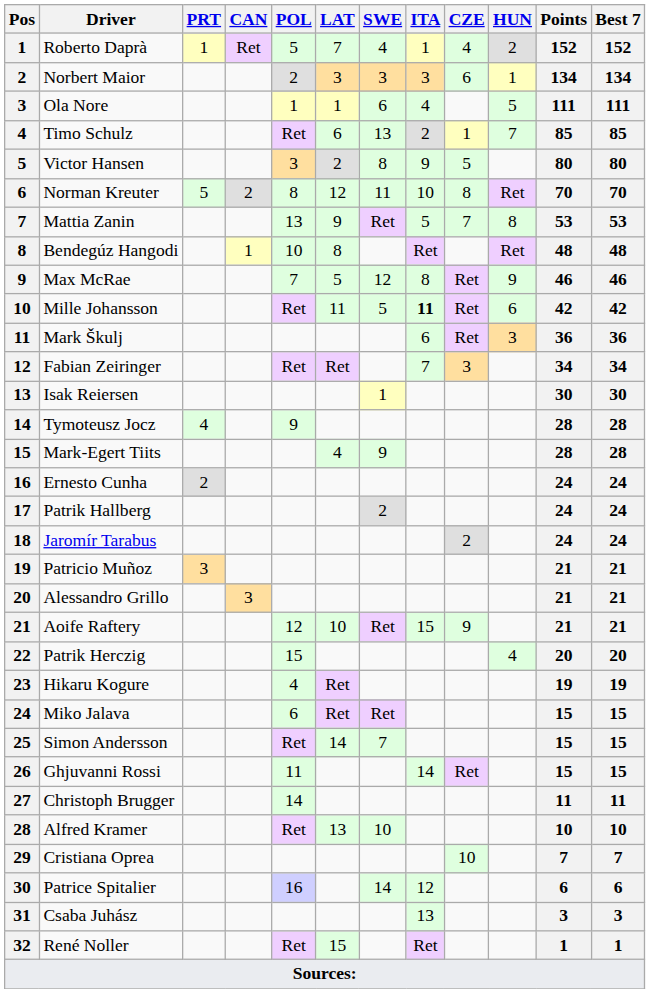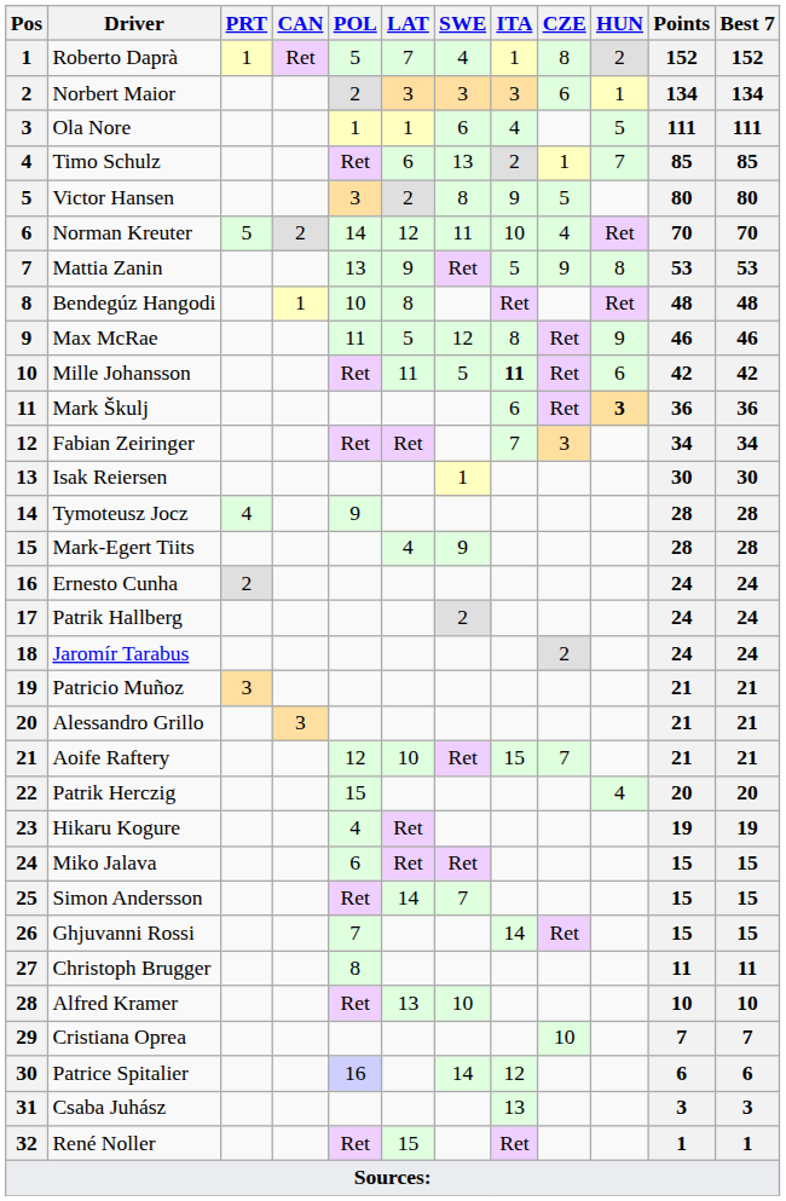 <table class="wikitable" style="font-size: 85%; text-align: center">
 <tr valign="top">
 <th valign="middle">Pos</th>
 <th valign="middle">Driver</th>
 <th><a href='#'>PRT</a><br></th>
 <th><a href='#'>CAN</a><br></th>
 <th><a href='#'>POL</a><br></th>
 <th><a href='#'>LAT</a><br></th>
 <th><a href='#'>SWE</a><br></th>
 <th><a href='#'>ITA</a><br></th>
 <th><a href='#'>CZE</a><br></th>
 <th><a href='#'>HUN</a><br></th>
 <th valign="middle">Points</th>
 <th valign="middle">Best 7</th>
 </tr>
 <tr>
 <th>1</th>
 <td align=left> Roberto Daprà</td>
 <td style="background:#FFFFBF;">1</td>
 <td style="background:#EFCFFF;">Ret</td>
 <td style="background:#DFFFDF;">5</td>
 <td style="background:#DFFFDF;">7</td>
 <td style="background:#DFFFDF;">4</td>
 <td style="background:#FFFFBF;">1</td>
-<td style="background:#DFFFDF;">4</td>
+<td style="background:#DFFFDF;">8</td>
 <td style="background:#DFDFDF;">2</td>
 <th>152</th>
 <th>152</th>
 </tr>
 <tr>
 <th>2</th>
 <td align="left"> Norbert Maior</td>
 <td></td>
 <td></td>
 <td style="background:#DFDFDF;">2</td>
 <td style="background:#FFDF9F;">3</td>
 <td style="background:#FFDF9F;">3</td>
 <td style="background:#FFDF9F;">3</td>
 <td style="background:#DFFFDF;">6</td>
 <td style="background:#FFFFBF;">1</td>
 <th>134</th>
 <th>134</th>
 </tr>
 <tr>
 <th>3</th>
 <td align="left"> Ola Nore</td>
 <td></td>
 <td></td>
 <td style="background:#FFFFBF;">1</td>
 <td style="background:#FFFFBF;">1</td>
 <td style="background:#DFFFDF;">6</td>
 <td style="background:#DFFFDF;">4</td>
 <td></td>
 <td style="background:#DFFFDF;">5</td>
 <th>111</th>
 <th>111</th>
 </tr>
 <tr>
 <th>4</th>
 <td align="left"> Timo Schulz</td>
 <td></td>
 <td></td>
 <td style="background:#EFCFFF;">Ret</td>
 <td style="background:#DFFFDF;">6</td>
 <td style="background:#DFFFDF;">13</td>
 <td style="background:#DFDFDF;">2</td>
 <td style="background:#FFFFBF;">1</td>
 <td style="background:#DFFFDF;">7</td>
 <th>85</th>
 <th>85</th>
 </tr>
 <tr>
 <th>5</th>
 <td align="left"> Victor Hansen</td>
 <td></td>
 <td></td>
 <td style="background:#FFDF9F;">3</td>
 <td style="background:#DFDFDF;">2</td>
 <td style="background:#DFFFDF;">8</td>
 <td style="background:#DFFFDF;">9</td>
 <td style="background:#DFFFDF;">5</td>
 <td></td>
 <th>80</th>
 <th>80</th>
 </tr>
 <tr>
 <th>6</th>
 <td align="left"> Norman Kreuter</td>
 <td style="background:#DFFFDF;">5</td>
 <td style="background:#DFDFDF;">2</td>
-<td style="background:#DFFFDF;">8</td>
+<td style="background:#DFFFDF;">14</td>
 <td style="background:#DFFFDF;">12</td>
 <td style="background:#DFFFDF;">11</td>
 <td style="background:#DFFFDF;">10</td>
-<td style="background:#DFFFDF;">8</td>
+<td style="background:#DFFFDF;">4</td>
 <td style="background:#EFCFFF;">Ret</td>
 <th>70</th>
 <th>70</th>
 </tr>
 <tr>
 <th>7</th>
 <td align="left"> Mattia Zanin</td>
 <td></td>
 <td></td>
 <td style="background:#DFFFDF;">13</td>
 <td style="background:#DFFFDF;">9</td>
 <td style="background:#EFCFFF;">Ret</td>
 <td style="background:#DFFFDF;">5</td>
-<td style="background:#DFFFDF;">7</td>
+<td style="background:#DFFFDF;">9</td>
 <td style="background:#DFFFDF;">8</td>
 <th>53</th>
 <th>53</th>
 </tr>
 <tr>
 <th>8</th>
 <td align="left"> Bendegúz Hangodi</td>
 <td></td>
 <td style="background:#FFFFBF;">1</td>
 <td style="background:#DFFFDF;">10</td>
 <td style="background:#DFFFDF;">8</td>
 <td></td>
 <td style="background:#EFCFFF;">Ret</td>
 <td></td>
 <td style="background:#EFCFFF;">Ret</td>
 <th>48</th>
 <th>48</th>
 </tr>
 <tr>
 <th>9</th>
 <td align="left"> Max McRae</td>
 <td></td>
 <td></td>
-<td style="background:#DFFFDF;">7</td>
+<td style="background:#DFFFDF;">11</td>
 <td style="background:#DFFFDF;">5</td>
 <td style="background:#DFFFDF;">12</td>
 <td style="background:#DFFFDF;">8</td>
 <td style="background:#EFCFFF;">Ret</td>
 <td style="background:#DFFFDF;">9</td>
 <th>46</th>
 <th>46</th>
 </tr>
 <tr>
 <th>10</th>
 <td align="left"> Mille Johansson</td>
 <td></td>
 <td></td>
 <td style="background:#EFCFFF;">Ret</td>
 <td style="background:#DFFFDF;">11</td>
 <td style="background:#DFFFDF;">5</td>
 <td style="background:#DFFFDF;"><strong>11</strong></td>
 <td style="background:#EFCFFF;">Ret</td>
 <td style="background:#DFFFDF;">6</td>
 <th>42</th>
 <th>42</th>
 </tr>
 <tr>
 <th>11</th>
 <td align="left"> Mark Škulj</td>
 <td></td>
 <td></td>
 <td></td>
 <td></td>
 <td></td>
 <td style="background:#DFFFDF;">6</td>
 <td style="background:#EFCFFF;">Ret</td>
-<td style="background:#FFDF9F;">3</td>
+<td style="background:#FFDF9F;"><strong>3</strong></td>
 <th>36</th>
 <th>36</th>
 </tr>
 <tr>
 <th>12</th>
 <td align="left"> Fabian Zeiringer</td>
 <td></td>
 <td></td>
 <td style="background:#EFCFFF;">Ret</td>
 <td style="background:#EFCFFF;">Ret</td>
 <td></td>
 <td style="background:#DFFFDF;">7</td>
 <td style="background:#FFDF9F;">3</td>
 <td></td>
 <th>34</th>
 <th>34</th>
 </tr>
 <tr>
 <th>13</th>
 <td align="left"> Isak Reiersen</td>
 <td></td>
 <td></td>
 <td></td>
 <td></td>
 <td style="background:#FFFFBF;">1</td>
 <td></td>
 <td></td>
 <td></td>
 <th>30</th>
 <th>30</th>
 </tr>
 <tr>
 <th>14</th>
 <td align="left"> Tymoteusz Jocz</td>
 <td style="background:#DFFFDF;">4</td>
 <td></td>
 <td style="background:#DFFFDF;">9</td>
 <td></td>
 <td></td>
 <td></td>
 <td></td>
 <td></td>
 <th>28</th>
 <th>28</th>
 </tr>
 <tr>
 <th>15</th>
 <td align="left"> Mark-Egert Tiits</td>
 <td></td>
 <td></td>
 <td></td>
 <td style="background:#DFFFDF;">4</td>
 <td style="background:#DFFFDF;">9</td>
 <td></td>
 <td></td>
 <td></td>
 <th>28</th>
 <th>28</th>
 </tr>
 <tr>
 <th>16</th>
 <td align="left"> Ernesto Cunha</td>
 <td style="background:#DFDFDF;">2</td>
 <td></td>
 <td></td>
 <td></td>
 <td></td>
 <td></td>
 <td></td>
 <td></td>
 <th>24</th>
 <th>24</th>
 </tr>
 <tr>
 <th>17</th>
 <td align="left"> Patrik Hallberg</td>
 <td></td>
 <td></td>
 <td></td>
 <td></td>
 <td style="background:#DFDFDF;">2</td>
 <td></td>
 <td></td>
 <td></td>
 <th>24</th>
 <th>24</th>
 </tr>
 <tr>
 <th>18</th>
 <td align="left"> <a href='#'>Jaromír Tarabus</a></td>
 <td></td>
 <td></td>
 <td></td>
 <td></td>
 <td></td>
 <td></td>
 <td style="background:#DFDFDF;">2</td>
 <td></td>
 <th>24</th>
 <th>24</th>
 </tr>
 <tr>
 <th>19</th>
 <td align="left"> Patricio Muñoz</td>
 <td style="background:#FFDF9F;">3</td>
 <td></td>
 <td></td>
 <td></td>
 <td></td>
 <td></td>
 <td></td>
 <td></td>
 <th>21</th>
 <th>21</th>
 </tr>
 <tr>
 <th>20</th>
 <td align="left"> Alessandro Grillo</td>
 <td></td>
 <td style="background:#FFDF9F;">3</td>
 <td></td>
 <td></td>
 <td></td>
 <td></td>
 <td></td>
 <td></td>
 <th>21</th>
 <th>21</th>
 </tr>
 <tr>
 <th>21</th>
 <td align="left"> Aoife Raftery</td>
 <td></td>
 <td></td>
 <td style="background:#DFFFDF;">12</td>
 <td style="background:#DFFFDF;">10</td>
 <td style="background:#EFCFFF;">Ret</td>
 <td style="background:#DFFFDF;">15</td>
-<td style="background:#DFFFDF;">9</td>
+<td style="background:#DFFFDF;">7</td>
 <td></td>
 <th>21</th>
 <th>21</th>
 </tr>
 <tr>
 <th>22</th>
 <td align="left"> Patrik Herczig</td>
 <td></td>
 <td></td>
 <td style="background:#DFFFDF;">15</td>
 <td></td>
 <td></td>
 <td></td>
 <td></td>
 <td style="background:#DFFFDF;">4</td>
 <th>20</th>
 <th>20</th>
 </tr>
 <tr>
 <th>23</th>
 <td align="left"> Hikaru Kogure</td>
 <td></td>
 <td></td>
 <td style="background:#DFFFDF;">4</td>
 <td style="background:#EFCFFF;">Ret</td>
 <td></td>
 <td></td>
 <td></td>
 <td></td>
 <th>19</th>
 <th>19</th>
 </tr>
 <tr>
 <th>24</th>
 <td align="left"> Miko Jalava</td>
 <td></td>
 <td></td>
 <td style="background:#DFFFDF;">6</td>
 <td style="background:#EFCFFF;">Ret</td>
 <td style="background:#EFCFFF;">Ret</td>
 <td></td>
 <td></td>
 <td></td>
 <th>15</th>
 <th>15</th>
 </tr>
 <tr>
 <th>25</th>
 <td align="left"> Simon Andersson</td>
 <td></td>
 <td></td>
 <td style="background:#EFCFFF;">Ret</td>
 <td style="background:#DFFFDF;">14</td>
 <td style="background:#DFFFDF;">7</td>
 <td></td>
 <td></td>
 <td></td>
 <th>15</th>
 <th>15</th>
 </tr>
 <tr>
 <th>26</th>
 <td align="left"> Ghjuvanni Rossi</td>
 <td></td>
 <td></td>
-<td style="background:#DFFFDF;">11</td>
+<td style="background:#DFFFDF;">7</td>
 <td></td>
 <td></td>
 <td style="background:#DFFFDF;">14</td>
 <td style="background:#EFCFFF;">Ret</td>
 <td></td>
 <th>15</th>
 <th>15</th>
 </tr>
 <tr>
 <th>27</th>
 <td align="left"> Christoph Brugger</td>
 <td></td>
 <td></td>
-<td style="background:#DFFFDF;">14</td>
+<td style="background:#DFFFDF;">8</td>
 <td></td>
 <td></td>
 <td></td>
 <td></td>
 <td></td>
 <th>11</th>
 <th>11</th>
 </tr>
 <tr>
 <th>28</th>
 <td align="left"> Alfred Kramer</td>
 <td></td>
 <td></td>
 <td style="background:#EFCFFF;">Ret</td>
 <td style="background:#DFFFDF;">13</td>
 <td style="background:#DFFFDF;">10</td>
 <td></td>
 <td></td>
 <td></td>
 <th>10</th>
 <th>10</th>
 </tr>
 <tr>
 <th>29</th>
 <td align="left"> Cristiana Oprea</td>
 <td></td>
 <td></td>
 <td></td>
 <td></td>
 <td></td>
 <td></td>
 <td style="background:#DFFFDF;">10</td>
 <td></td>
 <th>7</th>
 <th>7</th>
 </tr>
 <tr>
 <th>30</th>
 <td align="left"> Patrice Spitalier</td>
 <td></td>
 <td></td>
 <td style="background:#CFCFFF;">16</td>
 <td></td>
 <td style="background:#DFFFDF;">14</td>
 <td style="background:#DFFFDF;">12</td>
 <td></td>
 <td></td>
 <th>6</th>
 <th>6</th>
 </tr>
 <tr>
 <th>31</th>
 <td align="left"> Csaba Juhász</td>
 <td></td>
 <td></td>
 <td></td>
 <td></td>
 <td></td>
 <td style="background:#DFFFDF;">13</td>
 <td></td>
 <td></td>
 <th>3</th>
 <th>3</th>
 </tr>
 <tr>
 <th>32</th>
 <td align="left"> René Noller</td>
 <td></td>
 <td></td>
 <td style="background:#EFCFFF;">Ret</td>
 <td style="background:#DFFFDF;">15</td>
 <td></td>
 <td style="background:#EFCFFF;">Ret</td>
 <td></td>
 <td></td>
 <th>1</th>
 <th>1</th>
 </tr>
 <tr>
 <td colspan="12" style="background-color:#EAECF0;text-align:center"><strong>Sources:</strong></td>
 </tr>
 </table>
